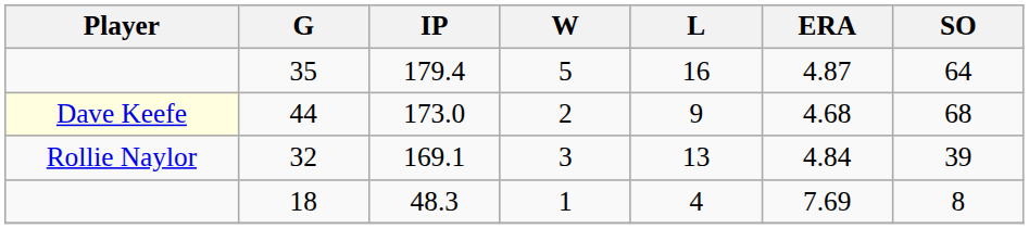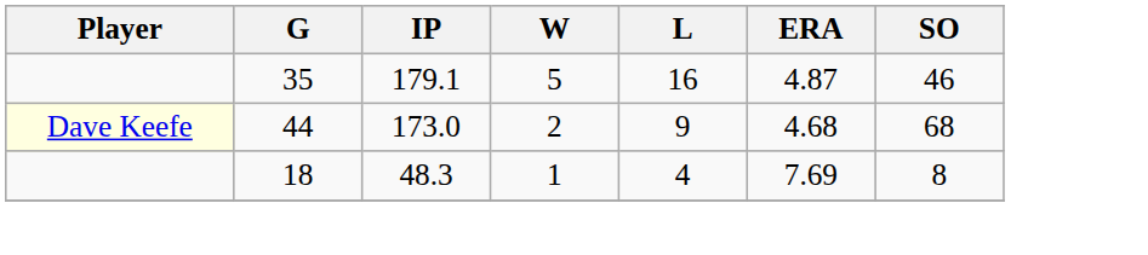 <table class="wikitable sortable">
 <tr>
 <th bgcolor="#DDDDFF" width="16%">Player</th>
 <th bgcolor="#DDDDFF" width="9%">G</th>
 <th bgcolor="#DDDDFF" width="9%">IP</th>
 <th bgcolor="#DDDDFF" width="9%">W</th>
 <th bgcolor="#DDDDFF" width="9%">L</th>
 <th bgcolor="#DDDDFF" width="9%">ERA</th>
 <th bgcolor="#DDDDFF" width="9%">SO</th>
 </tr>
 <tr align="center">
 <td></td>
 <td>35</td>
-<td>179.4</td>
+<td>179.1</td>
 <td>5</td>
 <td>16</td>
 <td>4.87</td>
-<td>64</td>
+<td>46</td>
 </tr>
 <tr align="center">
 <td style="background: lightyellow;"><a href='#'>Dave Keefe</a></td>
 <td>44</td>
 <td>173.0</td>
 <td>2</td>
 <td>9</td>
 <td>4.68</td>
 <td>68</td>
-</tr>
-<tr align=center>
-<td><a href='#'>Rollie Naylor</a></td>
-<td>32</td>
-<td>169.1</td>
-<td>3</td>
-<td>13</td>
-<td>4.84</td>
-<td>39</td>
 </tr>
 <tr align=center>
 <td></td>
 <td>18</td>
 <td>48.3</td>
 <td>1</td>
 <td>4</td>
 <td>7.69</td>
 <td>8</td>
 </tr>
 <tr align="center">
 </tr>
 </table>
